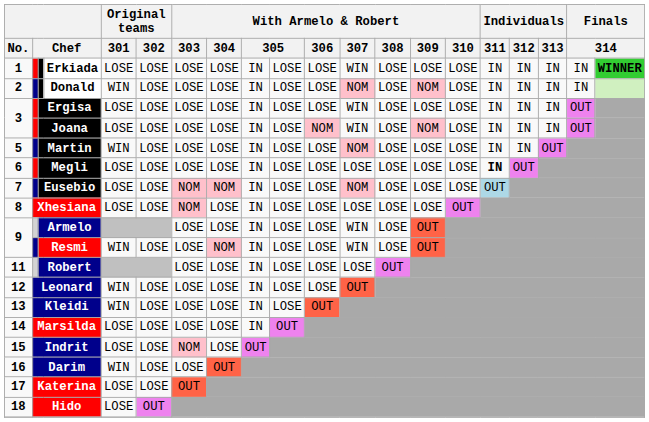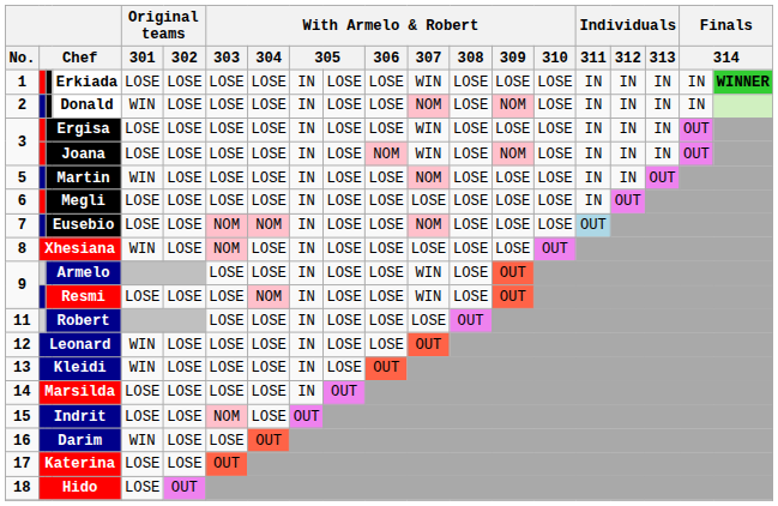 <table class="wikitable plainrowheaders" style="text-align:center">
 <tr>
 <th scope="col" colspan="5"></th>
 <th scope="col" colspan="2">Original teams</th>
 <th scope="col" colspan="9">With Armelo & Robert</th>
 <th scope="col" colspan="3">Individuals</th>
 <th scope="col" colspan="2">Finals</th>
 </tr>
 <tr>
 <th scope="col">No.</th>
 <th scope="col" colspan="4">Chef</th>
 <th scope="col">301</th>
 <th scope="col">302</th>
 <th scope="col">303</th>
 <th scope="col">304</th>
 <th scope="col" colspan="2">305</th>
 <th scope="col">306</th>
 <th scope="col">307</th>
 <th scope="col">308</th>
 <th scope="col">309</th>
 <th scope="col">310</th>
 <th scope="col">311</th>
 <th scope="col">312</th>
 <th scope="col">313</th>
 <th scope="col" colspan="2">314</th>
 </tr>
 <tr>
 <td scope="row"><strong>1</strong></td>
 <td colspan="2" style="background:red; color:#fff;"></td>
 <td style="background:black ; color:white;"></td>
 <td style="background:white; color:#000;"><strong>Erkiada</strong></td>
 <td>LOSE</td>
 <td>LOSE</td>
 <td>LOSE</td>
 <td>LOSE</td>
 <td>IN</td>
 <td>LOSE</td>
 <td>LOSE</td>
 <td>WIN</td>
 <td>LOSE</td>
 <td>LOSE</td>
 <td>LOSE</td>
 <td>IN</td>
 <td>IN</td>
 <td>IN</td>
 <td>IN</td>
 <td style="background:limegreen;"><strong>WINNER</strong></td>
 </tr>
 <tr>
 <td scope="row"><strong>2</strong></td>
 <td colspan="2" style="background:darkblue; color:#fff;"></td>
 <td style="background:black ; color:white;"></td>
 <td style="background:white; color:#000;"><strong>Donald</strong></td>
 <td>WIN</td>
 <td>LOSE</td>
 <td>LOSE</td>
 <td>LOSE</td>
 <td>IN</td>
 <td>LOSE</td>
 <td>LOSE</td>
 <td style="background:pink;">NOM</td>
 <td>LOSE</td>
 <td style="background:pink;">NOM</td>
 <td>LOSE</td>
 <td>IN</td>
 <td>IN</td>
 <td>IN</td>
 <td>IN</td>
 <td style="background:#D0F0C0;"></td>
 </tr>
 <tr>
 <td rowspan="2" scope="row"><strong>3</strong></td>
 <td colspan="2" style="background:red; color:#fff;"></td>
 <td style="background:black ; color:white;" colspan="2"><strong>Ergisa</strong></td>
 <td>LOSE</td>
 <td>LOSE</td>
 <td>LOSE</td>
 <td>LOSE</td>
 <td>IN</td>
 <td>LOSE</td>
 <td>LOSE</td>
 <td>WIN</td>
 <td>LOSE</td>
 <td>LOSE</td>
 <td>LOSE</td>
 <td>IN</td>
 <td>IN</td>
 <td>IN</td>
 <td style="background:violet;">OUT</td>
 <td style="background:darkgrey;"></td>
 </tr>
 <tr>
 <td colspan="2" style="background:red; color:#fff;"></td>
 <td style="background:black ; color:white;" colspan="2"><strong>Joana</strong></td>
 <td>LOSE</td>
 <td>LOSE</td>
 <td>LOSE</td>
 <td>LOSE</td>
 <td>IN</td>
 <td>LOSE</td>
 <td style="background:pink;">NOM</td>
 <td>WIN</td>
 <td>LOSE</td>
 <td style="background:pink;">NOM</td>
 <td>LOSE</td>
 <td>IN</td>
 <td>IN</td>
 <td>IN</td>
 <td style="background:violet;">OUT</td>
 <td style="background:darkgrey;"></td>
 </tr>
 <tr>
 <td scope="row"><strong>5</strong></td>
 <td colspan="2" style="background:darkblue; color:#fff;"></td>
 <td style="background:black ; color:white;" colspan="2"><strong>Martin</strong></td>
 <td>WIN</td>
 <td>LOSE</td>
 <td>LOSE</td>
 <td>LOSE</td>
 <td>IN</td>
 <td>LOSE</td>
 <td>LOSE</td>
 <td style="background:pink;">NOM</td>
 <td>LOSE</td>
 <td>LOSE</td>
 <td>LOSE</td>
 <td>IN</td>
 <td>IN</td>
 <td style="background:violet;">OUT</td>
 <td colspan="2" style="background:darkgrey;"></td>
 </tr>
 <tr>
 <td scope="row"><strong>6</strong></td>
 <td colspan="2" style="background:red; color:#fff;"></td>
 <td style="background:black ; color:white;" colspan="2"><strong>Megli</strong></td>
 <td>LOSE</td>
 <td>LOSE</td>
 <td>LOSE</td>
 <td>LOSE</td>
 <td>IN</td>
 <td>LOSE</td>
 <td>LOSE</td>
 <td>LOSE</td>
 <td>LOSE</td>
 <td>LOSE</td>
 <td>LOSE</td>
-<td><strong>IN</strong></td>
+<td>IN</td>
 <td style="background:violet;">OUT</td>
 <td colspan="3" style="background:darkgrey;"></td>
 </tr>
 <tr>
 <td scope="row"><strong>7</strong></td>
 <td colspan="2" style="background:darkblue; color:#fff;"></td>
 <td style="background:black ; color:white;" colspan="2"><strong>Eusebio</strong></td>
 <td>LOSE</td>
 <td>LOSE</td>
 <td style="background:pink;">NOM</td>
 <td style="background:pink;">NOM</td>
 <td>IN</td>
 <td>LOSE</td>
 <td>LOSE</td>
 <td style="background:pink;">NOM</td>
 <td>LOSE</td>
 <td>LOSE</td>
 <td>LOSE</td>
 <td style="background:lightblue">OUT</td>
 <td colspan="4" style="background:darkgrey;"></td>
 </tr>
 <tr>
 <td scope="row"><strong>8</strong></td>
 <td colspan="4" style="background:red; color:#fff;"><strong>Xhesiana</strong></td>
-<td>LOSE</td>
+<td>WIN</td>
 <td>LOSE</td>
 <td style="background:pink;">NOM</td>
 <td>LOSE</td>
 <td>IN</td>
 <td>LOSE</td>
 <td>LOSE</td>
 <td>LOSE</td>
 <td>LOSE</td>
 <td>LOSE</td>
 <td style="background:violet;">OUT</td>
 <td colspan="5" style="background:darkgrey;"></td>
 </tr>
 <tr>
 <td rowspan="2" scope="row"><strong>9</strong></td>
 <td style="background:lightgray; color:#000;"></td>
 <td style="background:darkblue; color:#fff;" colspan="3"><strong>Armelo</strong></td>
 <td style="background:silver" colspan="2"></td>
 <td>LOSE</td>
 <td>LOSE</td>
 <td>IN</td>
 <td>LOSE</td>
 <td>LOSE</td>
 <td>WIN</td>
 <td>LOSE</td>
 <td style="background:tomato;">OUT</td>
 <td colspan="6" style="background:darkgrey;"></td>
 </tr>
 <tr>
 <td style="background:darkblue; color:#fff;"></td>
 <td style="background:red; color:#fff;" colspan="3"><strong>Resmi</strong></td>
-<td>WIN</td>
+<td>LOSE</td>
 <td>LOSE</td>
 <td>LOSE</td>
 <td style="background:pink;">NOM</td>
 <td>IN</td>
 <td>LOSE</td>
 <td>LOSE</td>
 <td>WIN</td>
 <td>LOSE</td>
 <td style="background:tomato;">OUT</td>
 <td colspan="6" style="background:darkgrey;"></td>
 </tr>
 <tr>
 <td scope="row"><strong>11</strong></td>
 <td style="background:lightgray; color:#000;"></td>
 <td style="background:darkblue; color:#fff;" colspan="3"><strong>Robert</strong></td>
 <td style="background:silver" colspan="2"></td>
 <td>LOSE</td>
 <td>LOSE</td>
 <td>IN</td>
 <td>LOSE</td>
 <td>LOSE</td>
 <td>LOSE</td>
 <td style="background:violet;">OUT</td>
 <td colspan="7" style="background:darkgrey;"></td>
 </tr>
 <tr>
 <td scope="row"><strong>12</strong></td>
 <td colspan="4" style="background:darkblue; color:#fff;"><strong>Leonard</strong></td>
 <td>WIN</td>
 <td>LOSE</td>
 <td>LOSE</td>
 <td>LOSE</td>
 <td>IN</td>
 <td>LOSE</td>
 <td>LOSE</td>
 <td style="background:tomato;">OUT</td>
 <td colspan="8" style="background:darkgrey;"></td>
 </tr>
 <tr>
 <td scope="row"><strong>13</strong></td>
 <td colspan="4" style="background:darkblue; color:#fff;"><strong>Kleidi</strong></td>
 <td>WIN</td>
 <td>LOSE</td>
 <td>LOSE</td>
 <td>LOSE</td>
 <td>IN</td>
 <td>LOSE</td>
 <td style="background:tomato;">OUT</td>
 <td colspan="9" style="background:darkgrey;"></td>
 </tr>
 <tr>
 <td scope="row"><strong>14</strong></td>
 <td colspan="4" style="background:red; color:#fff;"><strong>Marsilda</strong></td>
 <td>LOSE</td>
 <td>LOSE</td>
 <td>LOSE</td>
 <td>LOSE</td>
 <td>IN</td>
 <td style="background:violet;">OUT</td>
 <td colspan="10" style="background:darkgrey;"></td>
 </tr>
 <tr>
 <td scope="row"><strong>15</strong></td>
 <td colspan="4" style="background:darkblue; color:#fff;"><strong>Indrit</strong></td>
 <td>LOSE</td>
 <td>LOSE</td>
 <td style="background:pink;">NOM</td>
 <td>LOSE</td>
 <td style="background:violet;">OUT</td>
 <td colspan="11" style="background:darkgrey;"></td>
 </tr>
 <tr>
 <td scope="row"><strong>16</strong></td>
 <td colspan="4" style="background:darkblue; color:#fff;"><strong>Darim</strong></td>
 <td>WIN</td>
 <td>LOSE</td>
 <td>LOSE</td>
 <td style="background:tomato;">OUT</td>
 <td colspan="12" style="background:darkgrey;"></td>
 </tr>
 <tr>
 <td scope="row"><strong>17</strong></td>
 <td style="background:red; color:#fff;" colspan="4"><strong>Katerina</strong></td>
 <td>LOSE</td>
 <td>LOSE</td>
 <td style="background:tomato;">OUT</td>
 <td colspan="13" style="background:darkgrey;"></td>
 </tr>
 <tr>
 <td scope="row"><strong>18</strong></td>
 <td style="background:red; color:#fff;" colspan="4"><strong>Hido</strong></td>
 <td>LOSE</td>
 <td style="background:violet;">OUT</td>
 <td colspan="14" style="background:darkgrey;"></td>
 </tr>
 <tr>
 </tr>
 </table>
